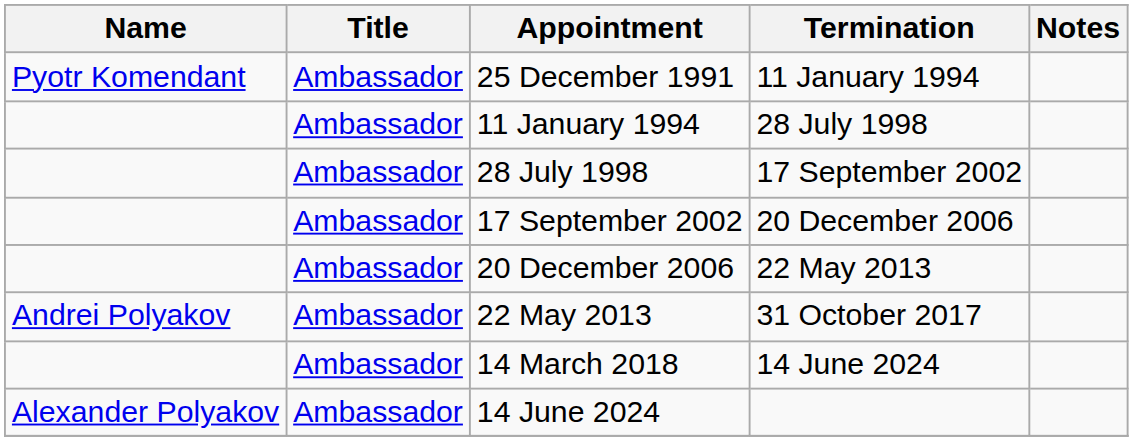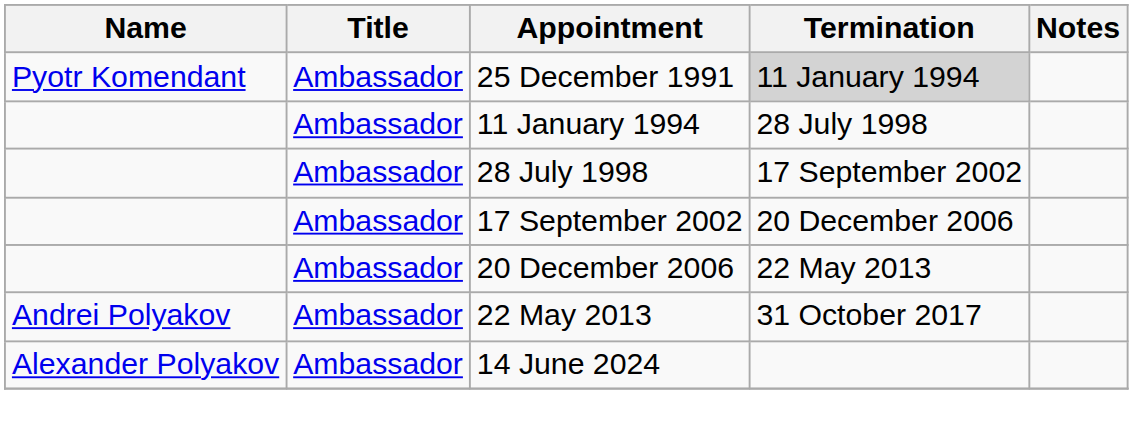 <table class="wikitable">
 <tr valign="middle">
 <th>Name</th>
 <th>Title</th>
 <th>Appointment</th>
 <th>Termination</th>
 <th>Notes</th>
 </tr>
 <tr>
 <td><a href='#'>Pyotr Komendant</a></td>
 <td><a href='#'>Ambassador</a></td>
 <td>25 December 1991</td>
-<td>11 January 1994</td>
+<td style="background: lightgrey;">11 January 1994</td>
 <td></td>
 </tr>
 <tr>
 <td></td>
 <td><a href='#'>Ambassador</a></td>
 <td>11 January 1994</td>
 <td>28 July 1998</td>
 <td></td>
 </tr>
 <tr>
 <td></td>
 <td><a href='#'>Ambassador</a></td>
 <td>28 July 1998</td>
 <td>17 September 2002</td>
 <td></td>
 </tr>
 <tr>
 <td></td>
 <td><a href='#'>Ambassador</a></td>
 <td>17 September 2002</td>
 <td>20 December 2006</td>
 <td></td>
 </tr>
 <tr>
 <td></td>
 <td><a href='#'>Ambassador</a></td>
 <td>20 December 2006</td>
 <td>22 May 2013</td>
 <td></td>
 </tr>
 <tr>
 <td><a href='#'>Andrei Polyakov</a></td>
 <td><a href='#'>Ambassador</a></td>
 <td>22 May 2013</td>
 <td>31 October 2017</td>
 <td></td>
 </tr>
 <tr>
-<td></td>
-<td><a href='#'>Ambassador</a></td>
-<td>14 March 2018</td>
-<td>14 June 2024</td>
-<td></td>
-</tr>
-<tr>
 <td><a href='#'>Alexander Polyakov</a></td>
 <td><a href='#'>Ambassador</a></td>
 <td>14 June 2024</td>
 <td></td>
 <td></td>
 </tr>
 <tr>
 </tr>
 </table>
